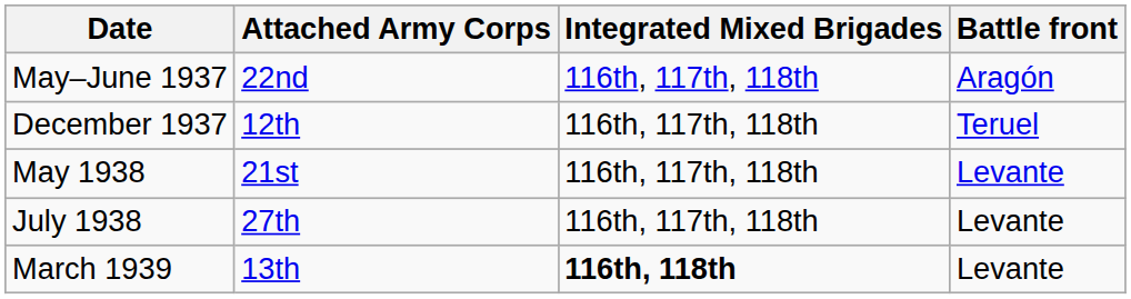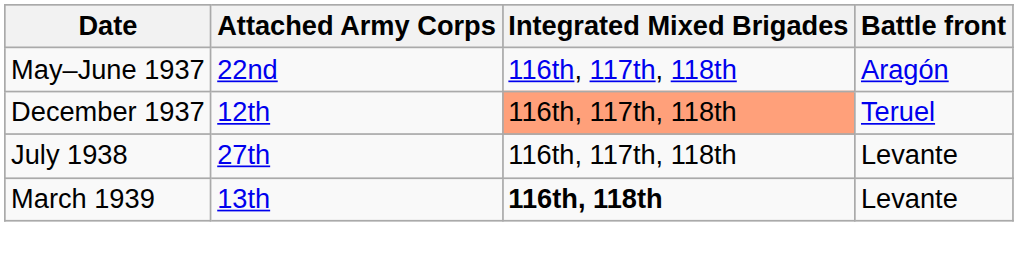 <table class="wikitable">
 <tr>
 <th>Date</th>
 <th>Attached Army Corps</th>
 <th>Integrated Mixed Brigades</th>
 <th>Battle front</th>
 </tr>
 <tr>
 <td>May–June 1937</td>
 <td><a href='#'>22nd</a></td>
 <td><a href='#'>116th</a>, <a href='#'>117th</a>, <a href='#'>118th</a></td>
 <td><a href='#'>Aragón</a></td>
 </tr>
 <tr>
 <td>December 1937</td>
 <td><a href='#'>12th</a></td>
-<td>116th, 117th, 118th</td>
+<td style="background: lightsalmon;">116th, 117th, 118th</td>
 <td><a href='#'>Teruel</a></td>
-</tr>
-<tr>
-<td>May 1938</td>
-<td><a href='#'>21st</a></td>
-<td>116th, 117th, 118th</td>
-<td><a href='#'>Levante</a></td>
 </tr>
 <tr>
 <td>July 1938</td>
 <td><a href='#'>27th</a></td>
 <td>116th, 117th, 118th</td>
 <td>Levante</td>
 </tr>
 <tr>
 <td>March 1939</td>
 <td><a href='#'>13th</a></td>
 <td><strong>116th, 118th</strong></td>
 <td>Levante</td>
 </tr>
 </table>
